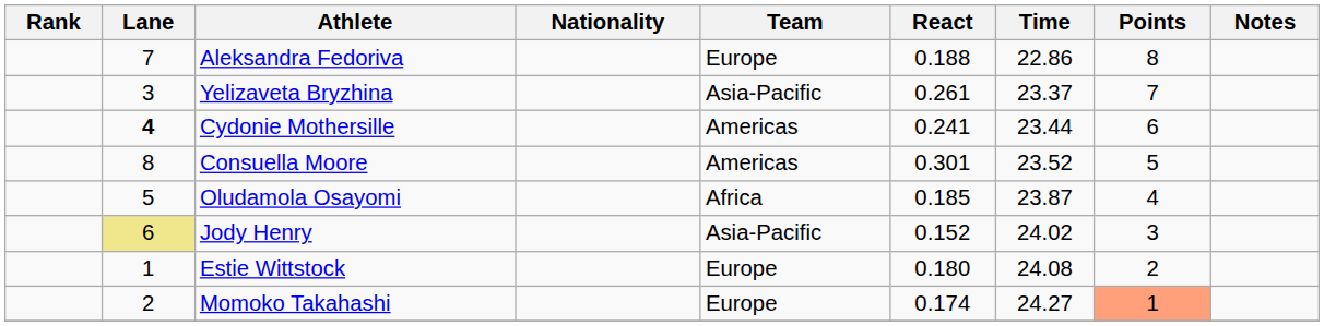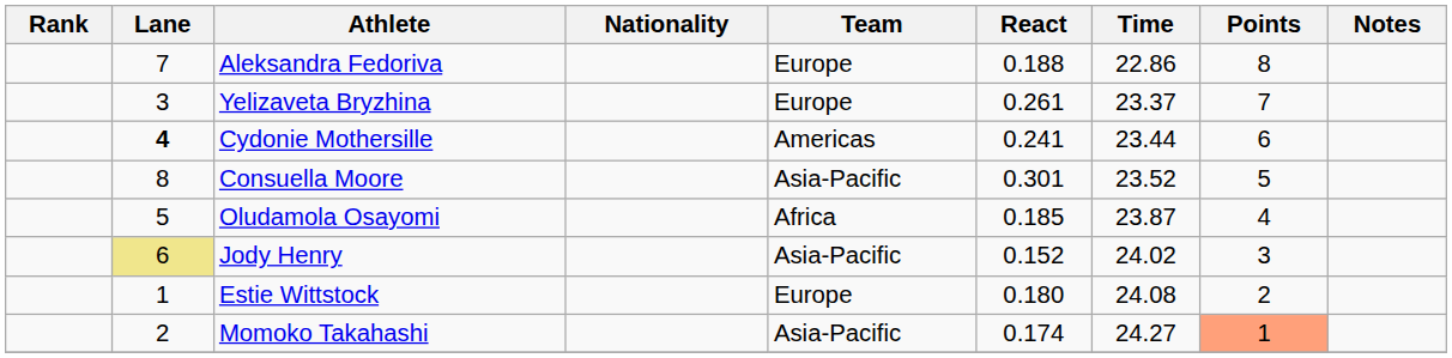 <table class="wikitable sortable" style="text-align:center" width="75%">
 <tr>
 <th>Rank</th>
 <th>Lane</th>
 <th>Athlete</th>
 <th>Nationality</th>
 <th>Team</th>
 <th>React</th>
 <th>Time</th>
 <th>Points</th>
 <th>Notes</th>
 </tr>
 <tr>
 <td></td>
 <td>7</td>
 <td align="left"><a href='#'>Aleksandra Fedoriva</a></td>
 <td align=left></td>
 <td align=left>Europe</td>
 <td>0.188</td>
 <td>22.86</td>
 <td>8</td>
 <td></td>
 </tr>
 <tr>
 <td></td>
 <td>3</td>
 <td align="left"><a href='#'>Yelizaveta Bryzhina</a></td>
 <td align=left></td>
-<td align=left>Asia-Pacific</td>
+<td align=left>Europe</td>
 <td>0.261</td>
 <td>23.37</td>
 <td>7</td>
 <td></td>
 </tr>
 <tr>
 <td></td>
 <td><strong>4</strong></td>
 <td align="left"><a href='#'>Cydonie Mothersille</a></td>
 <td align=left></td>
 <td align=left>Americas</td>
 <td>0.241</td>
 <td>23.44</td>
 <td>6</td>
 <td></td>
 </tr>
 <tr>
 <td></td>
 <td>8</td>
 <td align="left"><a href='#'>Consuella Moore</a></td>
 <td align=left></td>
-<td align=left>Americas</td>
+<td align=left>Asia-Pacific</td>
 <td>0.301</td>
 <td>23.52</td>
 <td>5</td>
 <td></td>
 </tr>
 <tr>
 <td></td>
 <td>5</td>
 <td align="left"><a href='#'>Oludamola Osayomi</a></td>
 <td align=left></td>
 <td align=left>Africa</td>
 <td>0.185</td>
 <td>23.87</td>
 <td>4</td>
 <td></td>
 </tr>
 <tr>
 <td></td>
 <td style="background: khaki;">6</td>
 <td align="left"><a href='#'>Jody Henry</a></td>
 <td align=left></td>
 <td align=left>Asia-Pacific</td>
 <td>0.152</td>
 <td>24.02</td>
 <td>3</td>
 <td></td>
 </tr>
 <tr>
 <td></td>
 <td>1</td>
 <td align="left"><a href='#'>Estie Wittstock</a></td>
 <td align=left></td>
 <td align=left>Europe</td>
 <td>0.180</td>
 <td>24.08</td>
 <td>2</td>
 <td></td>
 </tr>
 <tr>
 <td></td>
 <td>2</td>
 <td align="left"><a href='#'>Momoko Takahashi</a></td>
 <td align=left></td>
-<td align=left>Europe</td>
+<td align=left>Asia-Pacific</td>
 <td>0.174</td>
 <td>24.27</td>
 <td style="background: lightsalmon;">1</td>
 <td></td>
 </tr>
 <tr>
 </tr>
 </table>
